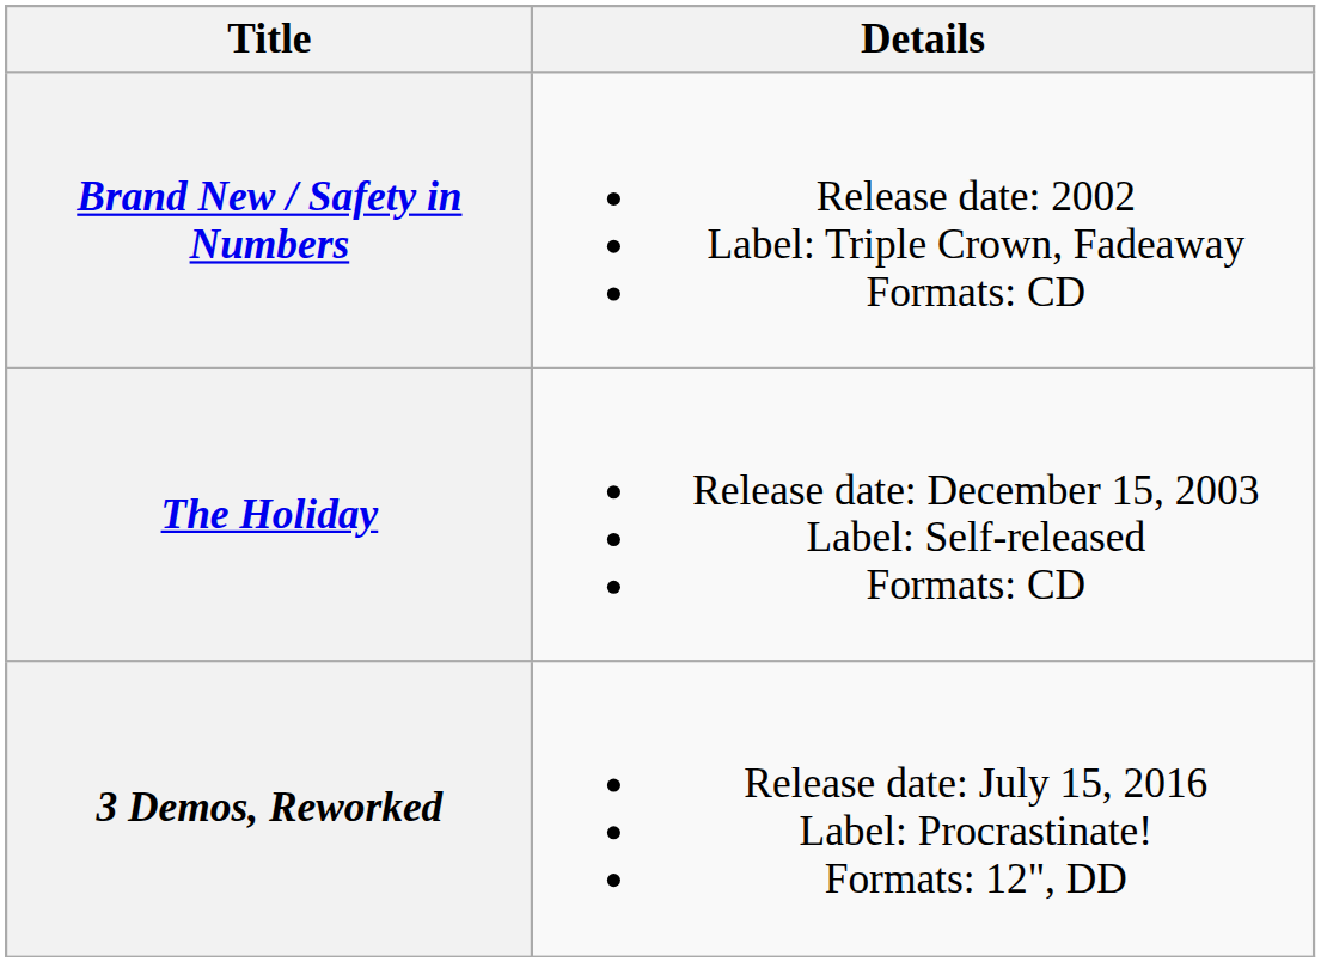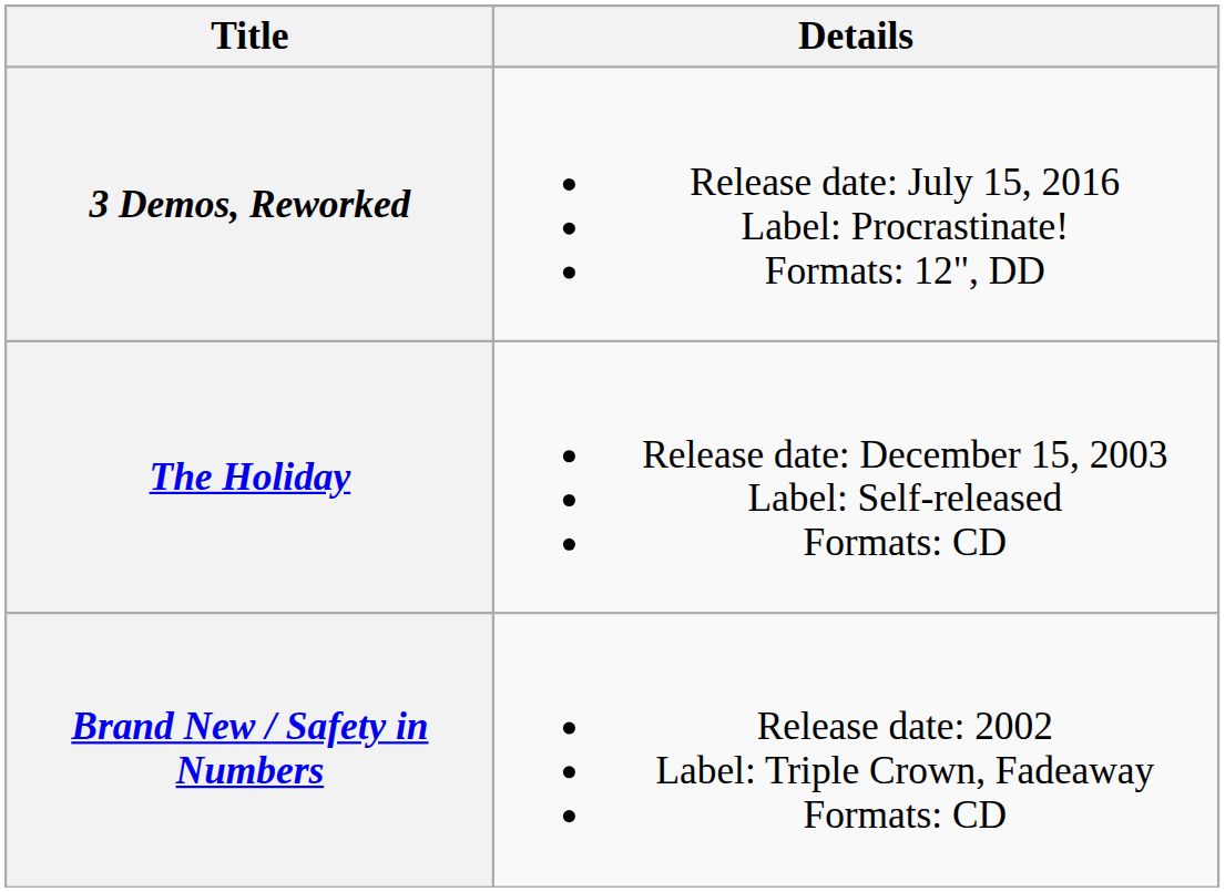 <table class="wikitable plainrowheaders" style="text-align:center;">
 <tr>
 <th style="width:12em;">Title</th>
 <th style="width:18em;">Details</th>
 </tr>
 <tr>
-<th scope="row"><em><a href='#'>Brand New / Safety in Numbers</a></em></th>
-<td><br><ul><li>Release date: 2002</li><li>Label: Triple Crown, Fadeaway</li><li>Formats: CD</li></ul></td>
+<th scope="row"><em>3 Demos, Reworked</em></th>
+<td><br><ul><li>Release date: July 15, 2016</li><li>Label: Procrastinate!</li><li>Formats: 12", DD</li></ul></td>
 </tr>
 <tr>
 <th scope="row"><em><a href='#'>The Holiday</a></em></th>
 <td><br><ul><li>Release date: December 15, 2003</li><li>Label: Self-released</li><li>Formats: CD</li></ul></td>
 </tr>
 <tr>
-<th scope="row"><em>3 Demos, Reworked</em></th>
-<td><br><ul><li>Release date: July 15, 2016</li><li>Label: Procrastinate!</li><li>Formats: 12", DD</li></ul></td>
+<th scope="row"><em><a href='#'>Brand New / Safety in Numbers</a></em></th>
+<td><br><ul><li>Release date: 2002</li><li>Label: Triple Crown, Fadeaway</li><li>Formats: CD</li></ul></td>
 </tr>
 </table>
